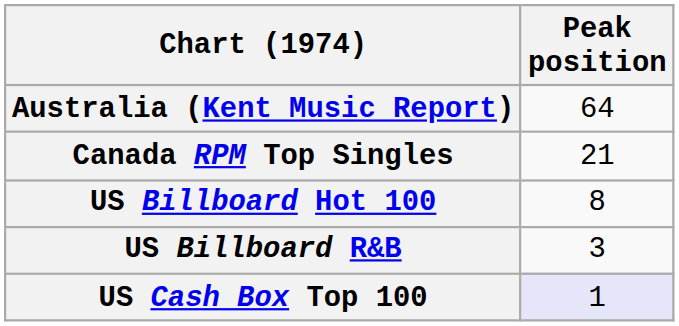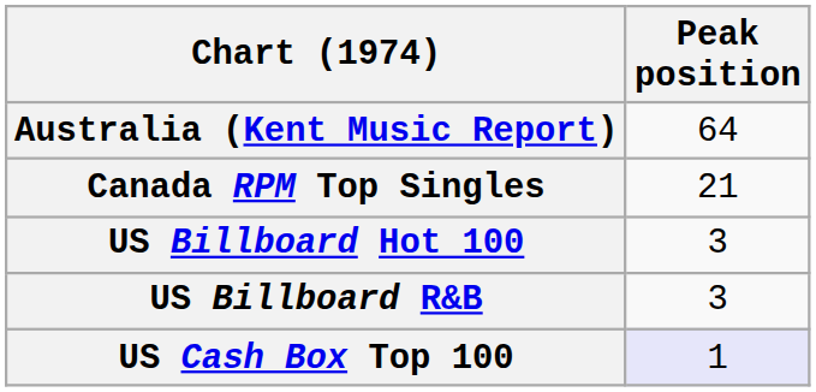 <table class="wikitable sortable plainrowheaders">
 <tr>
 <th scope="col">Chart (1974)</th>
 <th scope="col">Peak<br>position</th>
 </tr>
 <tr>
 <th scope="row">Australia (<a href='#'>Kent Music Report</a>)</th>
 <td style="text-align:center;">64</td>
 </tr>
 <tr>
 <th scope="row">Canada <a href='#'><em>RPM</em></a> Top Singles</th>
 <td style="text-align:center;">21</td>
 </tr>
 <tr>
 <th scope="row">US <em><a href='#'>Billboard</a></em> <a href='#'>Hot 100</a></th>
-<td style="text-align:center;">8</td>
+<td style="text-align:center;">3</td>
 </tr>
 <tr>
 <th scope="row">US <em>Billboard</em> <a href='#'>R&B</a></th>
 <td style="text-align:center;">3</td>
 </tr>
 <tr>
 <th scope="row">US <em><a href='#'>Cash Box</a></em> Top 100</th>
 <td style="background: lavender; text-align:center;">1</td>
 </tr>
 </table>
